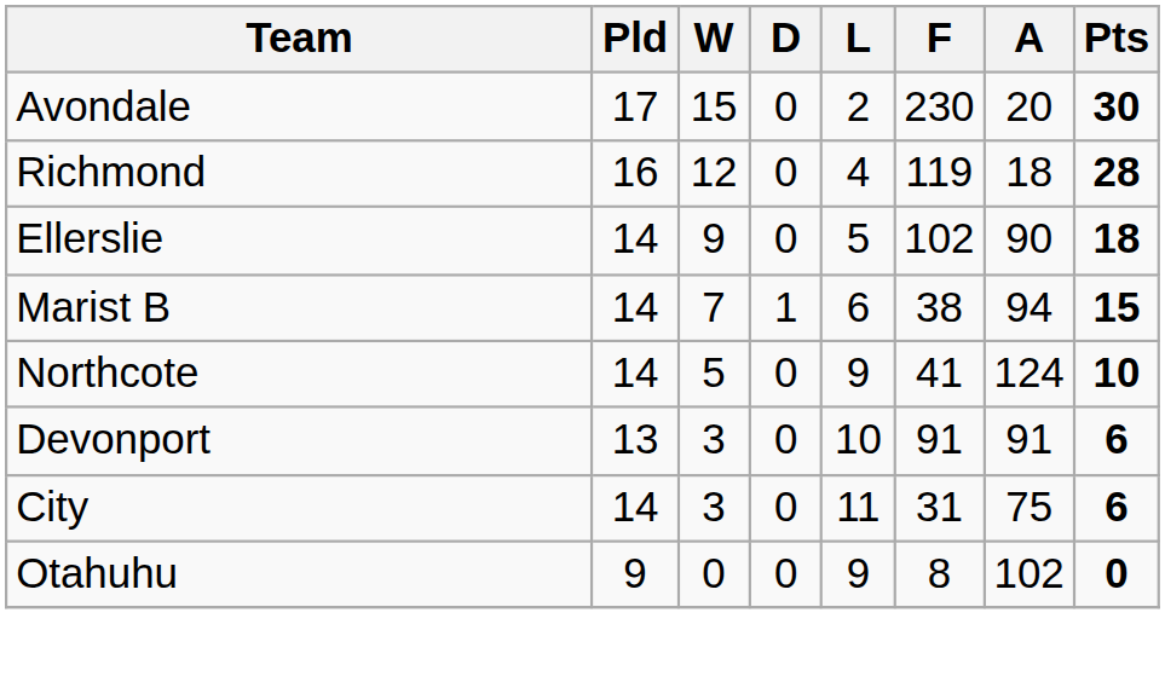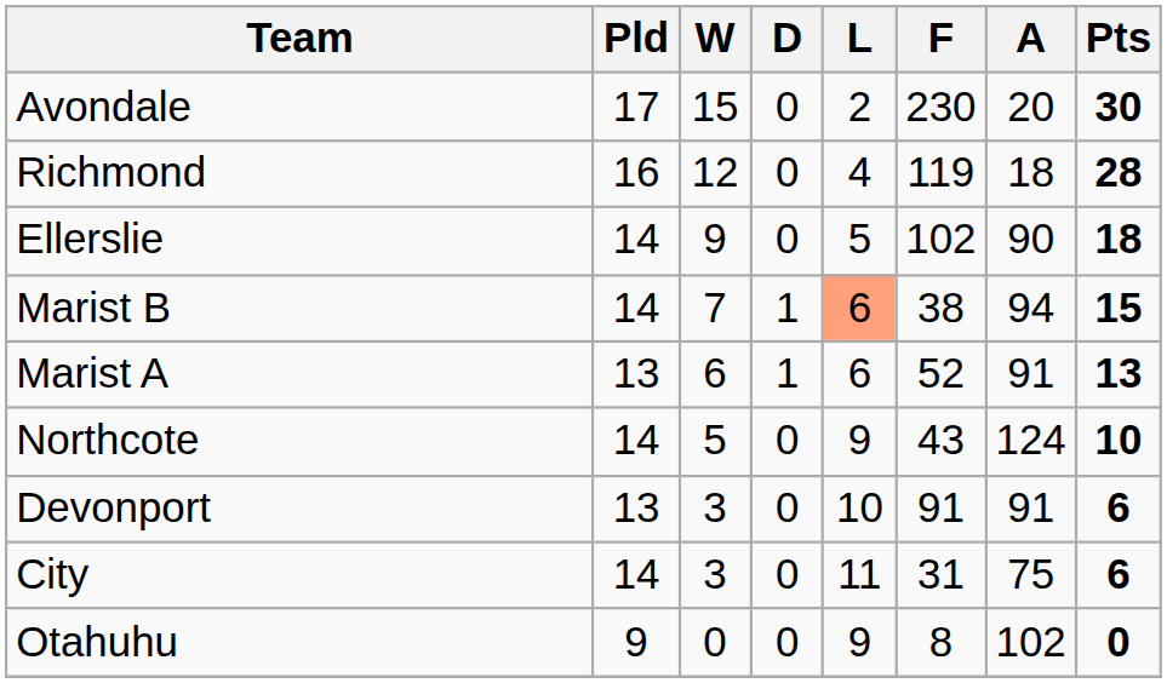 <table class="wikitable" style="text-align:center;">
 <tr>
 <th width=215>Team</th>
 <th width=20 abbr="Played">Pld</th>
 <th width=20 abbr="Won">W</th>
 <th width=20 abbr="Drawn">D</th>
 <th width=20 abbr="Lost">L</th>
 <th width=20 abbr="For">F</th>
 <th width=20 abbr="Against">A</th>
 <th width=20 abbr="Points">Pts</th>
 </tr>
 <tr>
 <td style="text-align:left;">Avondale</td>
 <td>17</td>
 <td>15</td>
 <td>0</td>
 <td>2</td>
 <td>230</td>
 <td>20</td>
 <td><strong>30</strong></td>
 </tr>
 <tr>
 <td style="text-align:left;">Richmond</td>
 <td>16</td>
 <td>12</td>
 <td>0</td>
 <td>4</td>
 <td>119</td>
 <td>18</td>
 <td><strong>28</strong></td>
 </tr>
 <tr>
 <td style="text-align:left;">Ellerslie</td>
 <td>14</td>
 <td>9</td>
 <td>0</td>
 <td>5</td>
 <td>102</td>
 <td>90</td>
 <td><strong>18</strong></td>
 </tr>
 <tr>
 <td style="text-align:left;">Marist B</td>
 <td>14</td>
 <td>7</td>
 <td>1</td>
-<td>6</td>
+<td style="background: lightsalmon;">6</td>
 <td>38</td>
 <td>94</td>
 <td><strong>15</strong></td>
+</tr>
+<tr>
+<td style="text-align:left;">Marist A</td>
+<td>13</td>
+<td>6</td>
+<td>1</td>
+<td>6</td>
+<td>52</td>
+<td>91</td>
+<td><strong>13</strong></td>
 </tr>
 <tr>
 <td style="text-align:left;">Northcote</td>
 <td>14</td>
 <td>5</td>
 <td>0</td>
 <td>9</td>
-<td>41</td>
+<td>43</td>
 <td>124</td>
 <td><strong>10</strong></td>
 </tr>
 <tr>
 <td style="text-align:left;">Devonport</td>
 <td>13</td>
 <td>3</td>
 <td>0</td>
 <td>10</td>
 <td>91</td>
 <td>91</td>
 <td><strong>6</strong></td>
 </tr>
 <tr>
 <td style="text-align:left;">City</td>
 <td>14</td>
 <td>3</td>
 <td>0</td>
 <td>11</td>
 <td>31</td>
 <td>75</td>
 <td><strong>6</strong></td>
 </tr>
 <tr>
 <td style="text-align:left;">Otahuhu</td>
 <td>9</td>
 <td>0</td>
 <td>0</td>
 <td>9</td>
 <td>8</td>
 <td>102</td>
 <td><strong>0</strong></td>
 </tr>
 <tr>
 </tr>
 </table>
